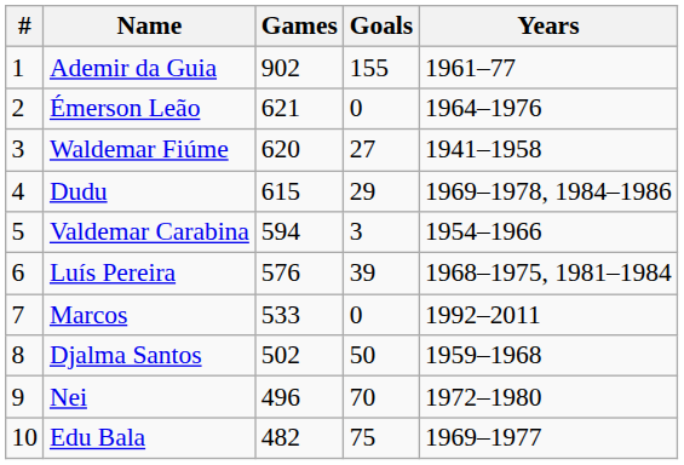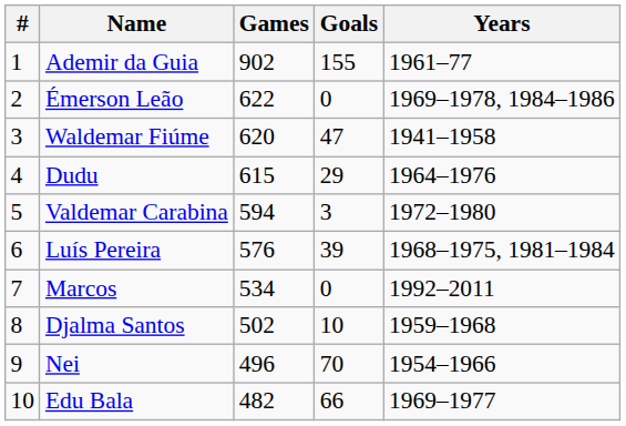 <table class="wikitable sortable" style="text-align:left;">
 <tr>
 <th>#</th>
 <th>Name</th>
 <th>Games</th>
 <th>Goals</th>
 <th>Years</th>
 </tr>
 <tr>
 <td>1</td>
 <td> <a href='#'>Ademir da Guia</a></td>
 <td>902</td>
 <td>155</td>
 <td>1961–77</td>
 </tr>
 <tr>
 <td>2</td>
 <td> <a href='#'>Émerson Leão</a></td>
-<td>621</td>
+<td>622</td>
 <td>0</td>
-<td>1964–1976</td>
+<td>1969–1978, 1984–1986</td>
 </tr>
 <tr>
 <td>3</td>
 <td> <a href='#'>Waldemar Fiúme</a></td>
 <td>620</td>
-<td>27</td>
+<td>47</td>
 <td>1941–1958</td>
 </tr>
 <tr>
 <td>4</td>
 <td> <a href='#'>Dudu</a></td>
 <td>615</td>
 <td>29</td>
-<td>1969–1978, 1984–1986</td>
+<td>1964–1976</td>
 </tr>
 <tr>
 <td>5</td>
 <td> <a href='#'>Valdemar Carabina</a></td>
 <td>594</td>
 <td>3</td>
-<td>1954–1966</td>
+<td>1972–1980</td>
 </tr>
 <tr>
 <td>6</td>
 <td> <a href='#'>Luís Pereira</a></td>
 <td>576</td>
 <td>39</td>
 <td>1968–1975, 1981–1984</td>
 </tr>
 <tr>
 <td>7</td>
 <td> <a href='#'>Marcos</a></td>
-<td>533</td>
+<td>534</td>
 <td>0</td>
 <td>1992–2011</td>
 </tr>
 <tr>
 <td>8</td>
 <td> <a href='#'>Djalma Santos</a></td>
 <td>502</td>
-<td>50</td>
+<td>10</td>
 <td>1959–1968</td>
 </tr>
 <tr>
 <td>9</td>
 <td> <a href='#'>Nei</a></td>
 <td>496</td>
 <td>70</td>
-<td>1972–1980</td>
+<td>1954–1966</td>
 </tr>
 <tr>
 <td>10</td>
 <td> <a href='#'>Edu Bala</a></td>
 <td>482</td>
-<td>75</td>
+<td>66</td>
 <td>1969–1977</td>
 </tr>
 </table>
